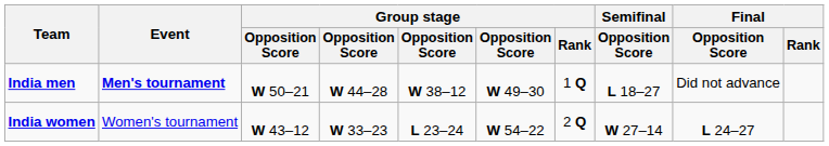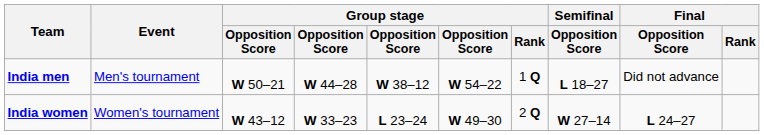 <table class=wikitable style=font-size:90%;text-align:center>
 <tr>
 <th rowspan=2>Team</th>
 <th rowspan=2>Event</th>
 <th colspan=5>Group stage</th>
 <th>Semifinal</th>
 <th colspan=2>Final</th>
 </tr>
 <tr style=font-size:95%>
 <th>Opposition<br>Score</th>
 <th>Opposition<br>Score</th>
 <th>Opposition<br>Score</th>
 <th>Opposition<br>Score</th>
 <th>Rank</th>
 <th>Opposition<br>Score</th>
 <th>Opposition<br>Score</th>
 <th>Rank</th>
 </tr>
 <tr>
 <td align=left><strong><a href='#'>India men</a></strong></td>
-<td align=left><strong><a href='#'>Men's tournament</a></strong></td>
+<td align=left><a href='#'>Men's tournament</a></td>
 <td><br><strong>W</strong> 50–21</td>
 <td><br><strong>W</strong> 44–28</td>
 <td><br><strong>W</strong> 38–12</td>
-<td><br><strong>W</strong> 49–30</td>
+<td><br><strong>W</strong> 54–22</td>
 <td>1 <strong>Q</strong></td>
 <td><br><strong>L</strong> 18–27</td>
 <td>Did not advance</td>
 <td></td>
 </tr>
 <tr>
 <td align=left><strong><a href='#'>India women</a></strong></td>
 <td align=left><a href='#'>Women's tournament</a></td>
 <td><br><strong>W</strong> 43–12</td>
 <td><br><strong>W</strong> 33–23</td>
 <td><br><strong>L</strong> 23–24</td>
-<td><br><strong>W</strong> 54–22</td>
+<td><br><strong>W</strong> 49–30</td>
 <td>2 <strong>Q</strong></td>
 <td><br><strong>W</strong> 27–14</td>
 <td><br><strong>L</strong> 24–27</td>
 <td></td>
 </tr>
 </table>
